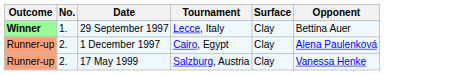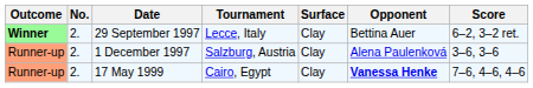 <table class="sortable wikitable" style=font-size:97%>
 <tr>
 <th>Outcome</th>
 <th>No.</th>
 <th>Date</th>
 <th>Tournament</th>
 <th>Surface</th>
 <th>Opponent</th>
+<th>Score</th>
 </tr>
 <tr style="background:#f0f8ff;">
 <td style="background:#98fb98;"><strong>Winner</strong></td>
-<td>1.</td>
+<td>2.</td>
 <td>29 September 1997</td>
 <td><a href='#'>Lecce</a>, Italy</td>
 <td>Clay</td>
 <td> Bettina Auer</td>
+<td>6–2, 3–2 ret.</td>
 </tr>
 <tr style="background:#f0f8ff;">
 <td style="background:#ffa07a;">Runner-up</td>
 <td>2.</td>
 <td>1 December 1997</td>
-<td><a href='#'>Cairo</a>, Egypt</td>
+<td><a href='#'>Salzburg</a>, Austria</td>
 <td>Clay</td>
 <td> <a href='#'>Alena Paulenková</a></td>
+<td>3–6, 3–6</td>
 </tr>
 <tr style="background:#f0f8ff;">
 <td style="background:#ffa07a;">Runner-up</td>
 <td>2.</td>
 <td>17 May 1999</td>
-<td><a href='#'>Salzburg</a>, Austria</td>
+<td><a href='#'>Cairo</a>, Egypt</td>
 <td>Clay</td>
-<td> <a href='#'>Vanessa Henke</a></td>
+<td><strong> <a href='#'>Vanessa Henke</a></strong></td>
+<td>7–6, 4–6, 4–6</td>
 </tr>
 </table>
